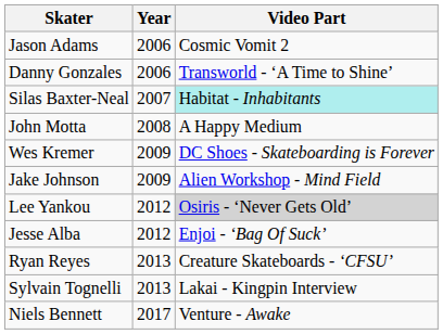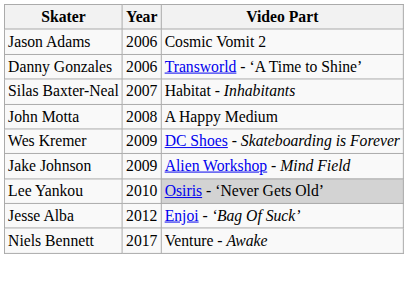 <table class="wikitable">
 <tr>
 <th>Skater</th>
 <th>Year</th>
 <th>Video Part</th>
 </tr>
 <tr>
 <td>Jason Adams</td>
 <td>2006</td>
 <td>Cosmic Vomit 2</td>
 </tr>
 <tr>
 <td>Danny Gonzales</td>
 <td>2006</td>
 <td><a href='#'>Transworld</a> - ‘A Time to Shine’</td>
 </tr>
 <tr>
 <td>Silas Baxter-Neal</td>
 <td>2007</td>
-<td style="background: paleturquoise;">Habitat - <em>Inhabitants</em></td>
+<td>Habitat - <em>Inhabitants</em></td>
 </tr>
 <tr>
 <td>John Motta</td>
 <td>2008</td>
 <td>A Happy Medium</td>
 </tr>
 <tr>
 <td>Wes Kremer</td>
 <td>2009</td>
 <td><a href='#'>DC Shoes</a> - <em>Skateboarding is Forever</em></td>
 </tr>
 <tr>
 <td>Jake Johnson</td>
 <td>2009</td>
 <td><a href='#'>Alien Workshop</a> - <em>Mind Field</em></td>
 </tr>
 <tr>
 <td>Lee Yankou</td>
-<td>2012</td>
+<td>2010</td>
 <td style="background: lightgrey;"><a href='#'>Osiris</a> - ‘Never Gets Old’</td>
 </tr>
 <tr>
 <td>Jesse Alba</td>
 <td>2012</td>
 <td><a href='#'>Enjoi</a> - <em>‘Bag Of Suck’</em></td>
 </tr>
 <tr>
-<td>Ryan Reyes</td>
-<td>2013</td>
-<td>Creature Skateboards -  <em>‘CFSU’</em></td>
-</tr>
-<tr>
-<td>Sylvain Tognelli</td>
-<td>2013</td>
-<td>Lakai - Kingpin Interview</td>
-</tr>
-<tr>
 <td>Niels Bennett</td>
 <td>2017</td>
 <td>Venture - <em>Awake</em></td>
 </tr>
 </table>
